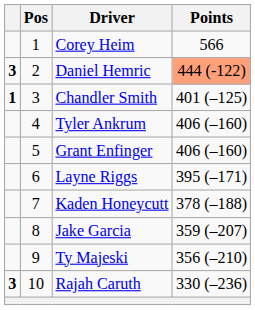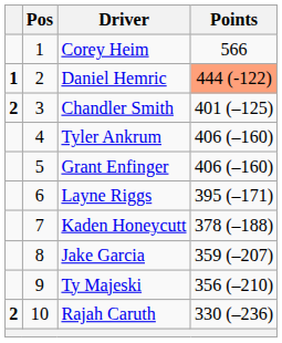 <table class="wikitable" style="font-size: 95%;">
 <tr>
 <th></th>
 <th>Pos</th>
 <th>Driver</th>
 <th>Points</th>
 </tr>
 <tr>
 <td align="left"></td>
 <td style="text-align:center;">1</td>
 <td><a href='#'>Corey Heim</a></td>
 <td style="text-align:center;">566</td>
 </tr>
 <tr>
-<td align="left"> <strong>3</strong></td>
+<td align="left"> <strong>1</strong></td>
 <td style="text-align:center;">2</td>
 <td><a href='#'>Daniel Hemric</a></td>
 <td style="background: lightsalmon; text-align:center;">444 (-122)</td>
 </tr>
 <tr>
-<td align="left"> <strong>1</strong></td>
+<td align="left"> <strong>2</strong></td>
 <td style="text-align:center;">3</td>
 <td><a href='#'>Chandler Smith</a></td>
 <td style="text-align:center;">401 (–125)</td>
 </tr>
 <tr>
 <td align="left"></td>
 <td style="text-align:center;">4</td>
 <td><a href='#'>Tyler Ankrum</a></td>
 <td style="text-align:center;">406 (–160)</td>
 </tr>
 <tr>
 <td align="left"></td>
 <td style="text-align:center;">5</td>
 <td><a href='#'>Grant Enfinger</a></td>
 <td style="text-align:center;">406 (–160)</td>
 </tr>
 <tr>
 <td align="left"></td>
 <td style="text-align:center;">6</td>
 <td><a href='#'>Layne Riggs</a></td>
 <td style="text-align:center;">395 (–171)</td>
 </tr>
 <tr>
 <td align="left"></td>
 <td style="text-align:center;">7</td>
 <td><a href='#'>Kaden Honeycutt</a></td>
 <td style="text-align:center;">378 (–188)</td>
 </tr>
 <tr>
 <td align="left"></td>
 <td style="text-align:center;">8</td>
 <td><a href='#'>Jake Garcia</a></td>
 <td style="text-align:center;">359 (–207)</td>
 </tr>
 <tr>
 <td align="left"></td>
 <td style="text-align:center;">9</td>
 <td><a href='#'>Ty Majeski</a></td>
 <td style="text-align:center;">356 (–210)</td>
 </tr>
 <tr>
-<td align="left"> <strong>3</strong></td>
+<td align="left"> <strong>2</strong></td>
 <td style="text-align:center;">10</td>
 <td><a href='#'>Rajah Caruth</a></td>
 <td style="text-align:center;">330 (–236)</td>
 </tr>
 <tr class="sortbottom">
 <th colspan="9"></th>
 </tr>
 </table>
